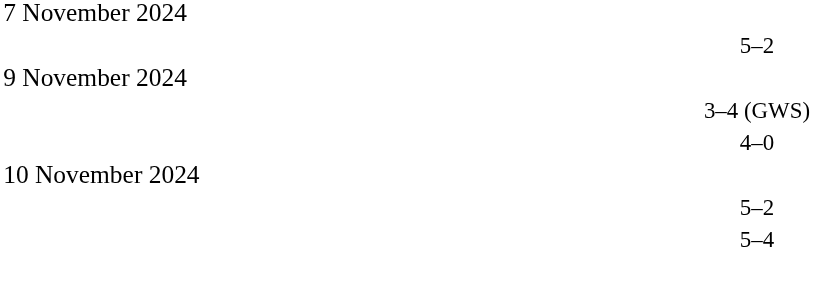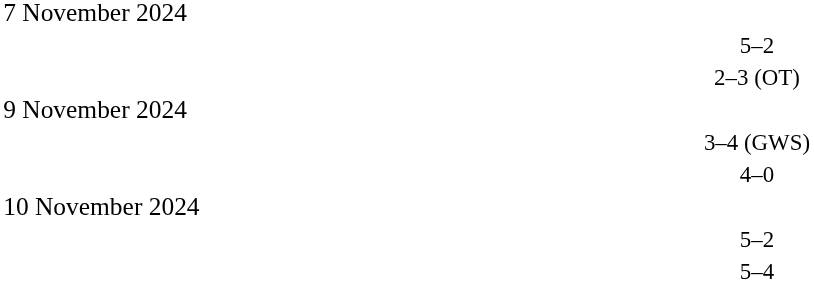 <table style="width:100%;" cellspacing="1">
 <tr>
 <th width=25%></th>
 <th width=2%></th>
 <th width=6%></th>
 <th width=2%></th>
 <th width=25%></th>
 </tr>
 <tr>
 <td>7 November 2024</td>
 </tr>
 <tr style=font-size:90%>
 <td align=right><strong></strong></td>
 <td></td>
 <td align=center>5–2</td>
 <td></td>
 <td></td>
+<td></td>
+</tr>
+<tr style=font-size:90%>
+<td align=right></td>
+<td></td>
+<td align=center>2–3 (OT)</td>
+<td></td>
+<td><strong></strong></td>
 <td></td>
 </tr>
 <tr>
 <td>9 November 2024</td>
 </tr>
 <tr style=font-size:90%>
 <td align=right></td>
 <td></td>
 <td align=center>3–4 (GWS)</td>
 <td></td>
 <td><strong></strong></td>
 <td></td>
 </tr>
 <tr style=font-size:90%>
 <td align=right><strong></strong></td>
 <td></td>
 <td align=center>4–0</td>
 <td></td>
 <td></td>
 <td></td>
 </tr>
 <tr>
 <td>10 November 2024</td>
 </tr>
 <tr style=font-size:90%>
 <td align=right><strong></strong></td>
 <td></td>
 <td align=center>5–2</td>
 <td></td>
 <td></td>
 <td></td>
 </tr>
 <tr style=font-size:90%>
 <td align=right><strong></strong></td>
 <td></td>
 <td align=center>5–4</td>
 <td></td>
 <td></td>
 <td></td>
 </tr>
 </table>
